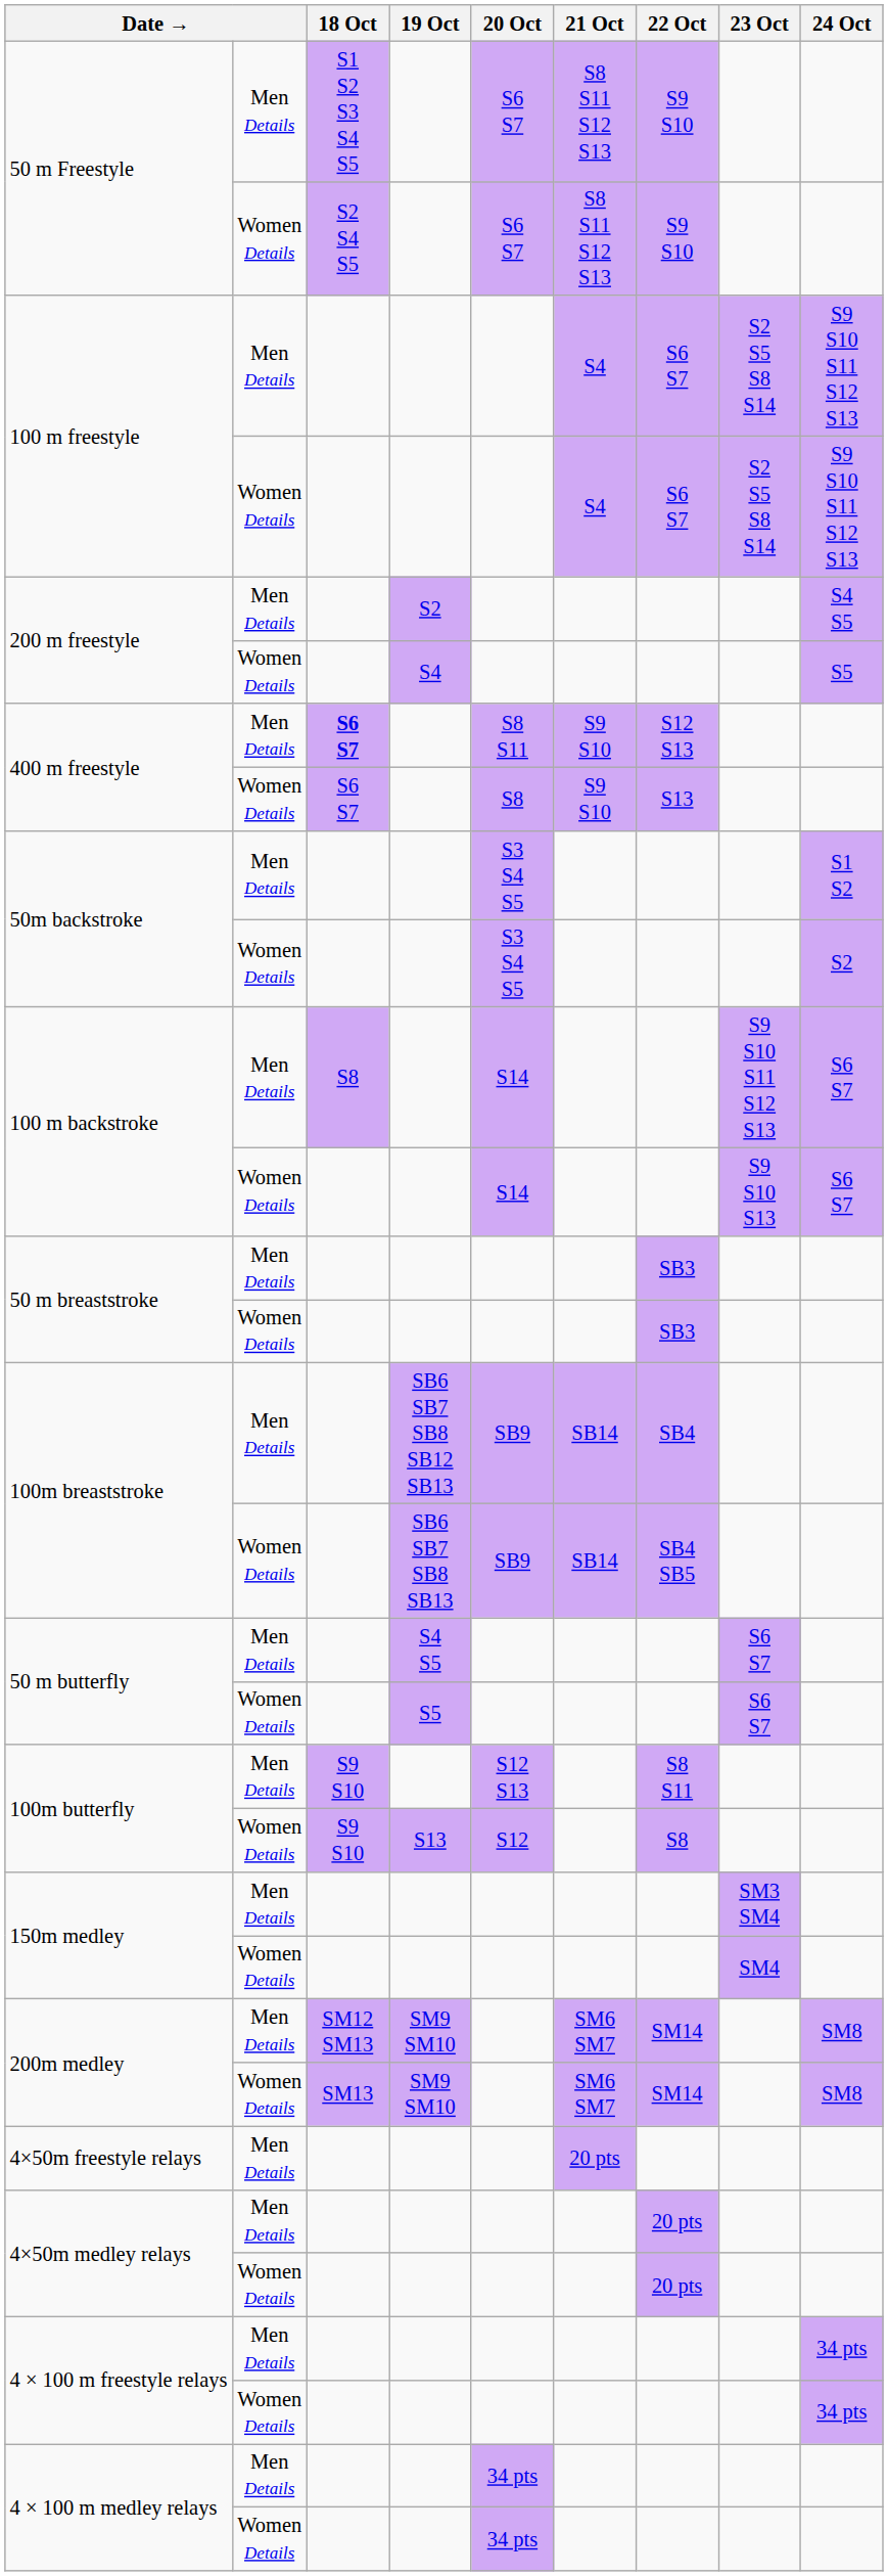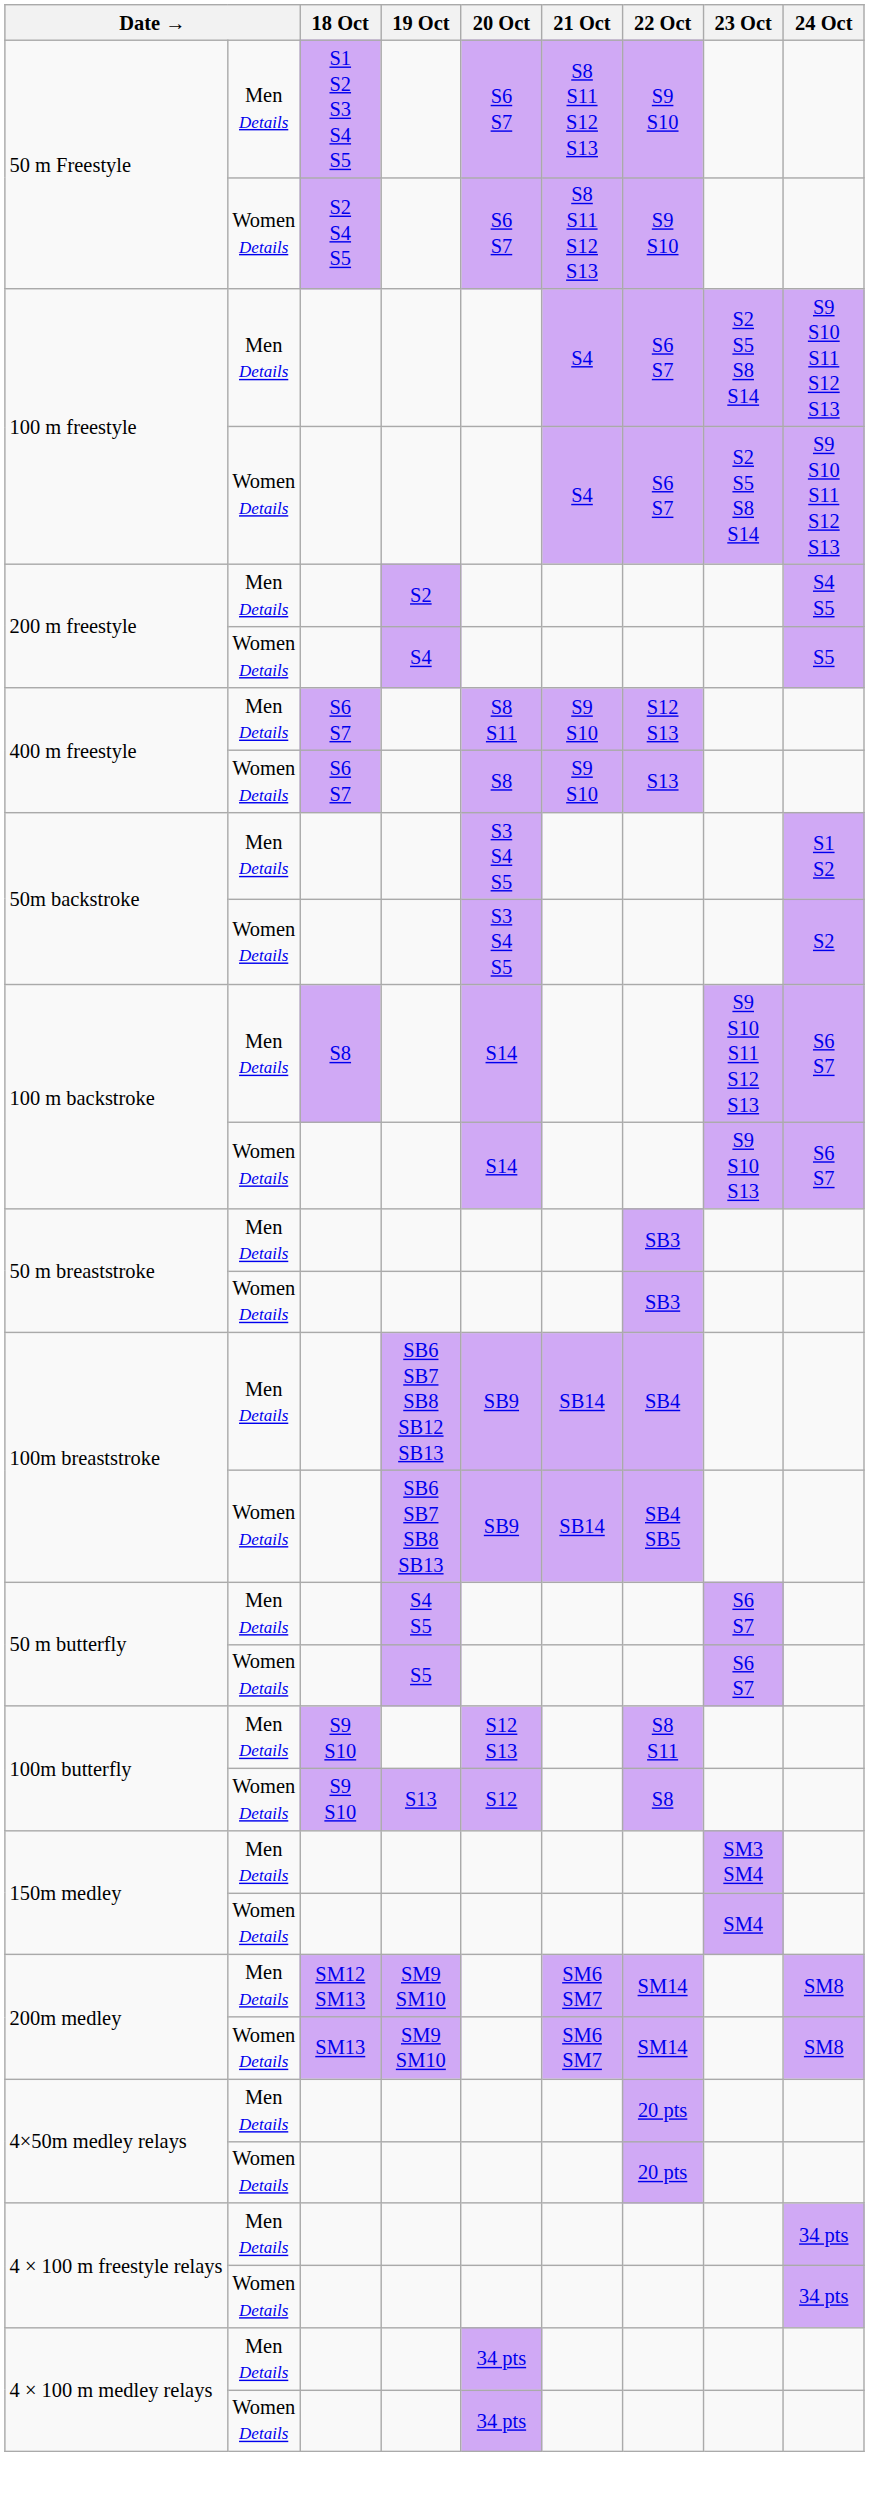 <table class="wikitable" style="margin:0.5em auto; font-size:90%; line-height:1.25em;">
 <tr align="center">
 <th colspan="2">Date →</th>
 <th width="50px">18 Oct</th>
 <th width="50px">19 Oct</th>
 <th width="50px">20 Oct</th>
 <th width="50px">21 Oct</th>
 <th width="50px">22 Oct</th>
 <th width="50px">23 Oct</th>
 <th width="50px">24 Oct</th>
 </tr>
 <tr align="center">
 <td align="left" rowspan="2">50 m Freestyle</td>
 <td>Men<br><small><em><a href='#'>Details</a></em></small></td>
 <td bgcolor="#D0A9F5"><a href='#'>S1</a><br><a href='#'>S2</a><br><a href='#'>S3</a><br><a href='#'>S4</a><br><a href='#'>S5</a></td>
 <td></td>
 <td bgcolor="#D0A9F5"><a href='#'>S6</a><br><a href='#'>S7</a></td>
 <td bgcolor="#D0A9F5"><a href='#'>S8</a><br><a href='#'>S11</a><br><a href='#'>S12</a><br><a href='#'>S13</a></td>
 <td bgcolor="#D0A9F5"><a href='#'>S9</a><br><a href='#'>S10</a></td>
 <td></td>
 <td></td>
 </tr>
 <tr align="center">
 <td>Women<br><small><em><a href='#'>Details</a></em></small></td>
 <td bgcolor="#D0A9F5"><a href='#'>S2</a><br><a href='#'>S4</a><br><a href='#'>S5</a></td>
 <td></td>
 <td bgcolor="#D0A9F5"><a href='#'>S6</a><br><a href='#'>S7</a></td>
 <td bgcolor="#D0A9F5"><a href='#'>S8</a><br><a href='#'>S11</a><br><a href='#'>S12</a><br><a href='#'>S13</a></td>
 <td bgcolor="#D0A9F5"><a href='#'>S9</a><br><a href='#'>S10</a></td>
 <td></td>
 <td></td>
 </tr>
 <tr align="center">
 <td align="left" rowspan="2">100 m freestyle</td>
 <td>Men<br><small><em><a href='#'>Details</a></em></small></td>
 <td></td>
 <td></td>
 <td></td>
 <td bgcolor="#D0A9F5"><a href='#'>S4</a></td>
 <td bgcolor="#D0A9F5"><a href='#'>S6</a><br><a href='#'>S7</a></td>
 <td bgcolor="#D0A9F5"><a href='#'>S2</a><br><a href='#'>S5</a><br><a href='#'>S8</a><br><a href='#'>S14</a></td>
 <td bgcolor="#D0A9F5"><a href='#'>S9</a><br><a href='#'>S10</a><br><a href='#'>S11</a><br><a href='#'>S12</a><br><a href='#'>S13</a></td>
 </tr>
 <tr align="center">
 <td>Women<br><small><em><a href='#'>Details</a></em></small></td>
 <td></td>
 <td></td>
 <td></td>
 <td bgcolor="#D0A9F5"><a href='#'>S4</a></td>
 <td bgcolor="#D0A9F5"><a href='#'>S6</a><br><a href='#'>S7</a></td>
 <td bgcolor="#D0A9F5"><a href='#'>S2</a><br><a href='#'>S5</a><br><a href='#'>S8</a><br><a href='#'>S14</a></td>
 <td bgcolor="#D0A9F5"><a href='#'>S9</a><br><a href='#'>S10</a><br><a href='#'>S11</a><br><a href='#'>S12</a><br><a href='#'>S13</a></td>
 </tr>
 <tr align="center">
 <td align="left" rowspan="2">200 m freestyle</td>
 <td>Men<br><small><em><a href='#'>Details</a></em></small></td>
 <td></td>
 <td bgcolor="#D0A9F5"><a href='#'>S2</a></td>
 <td></td>
 <td></td>
 <td></td>
 <td></td>
 <td bgcolor="#D0A9F5"><a href='#'>S4</a><br><a href='#'>S5</a></td>
 </tr>
 <tr align="center">
 <td>Women<br><small><em><a href='#'>Details</a></em></small></td>
 <td></td>
 <td bgcolor="#D0A9F5"><a href='#'>S4</a></td>
 <td></td>
 <td></td>
 <td></td>
 <td></td>
 <td bgcolor="#D0A9F5"><a href='#'>S5</a></td>
 </tr>
 <tr align="center">
 <td align="left" rowspan="2">400 m freestyle</td>
 <td>Men<br><small><em><a href='#'>Details</a></em></small></td>
-<td bgcolor="#D0A9F5"><strong><a href='#'>S6</a><br><a href='#'>S7</a></strong></td>
+<td bgcolor="#D0A9F5"><a href='#'>S6</a><br><a href='#'>S7</a></td>
 <td></td>
 <td bgcolor="#D0A9F5"><a href='#'>S8</a><br><a href='#'>S11</a></td>
 <td bgcolor="#D0A9F5"><a href='#'>S9</a><br><a href='#'>S10</a></td>
 <td bgcolor="#D0A9F5"><a href='#'>S12</a><br><a href='#'>S13</a></td>
 <td></td>
 <td></td>
 </tr>
 <tr align="center">
 <td>Women<br><small><em><a href='#'>Details</a></em></small></td>
 <td bgcolor="#D0A9F5"><a href='#'>S6</a><br><a href='#'>S7</a></td>
 <td></td>
 <td bgcolor="#D0A9F5"><a href='#'>S8</a></td>
 <td bgcolor="#D0A9F5"><a href='#'>S9</a><br><a href='#'>S10</a></td>
 <td bgcolor="#D0A9F5"><a href='#'>S13</a></td>
 <td></td>
 <td></td>
 </tr>
 <tr align="center">
 <td align="left" rowspan="2">50m backstroke</td>
 <td>Men<br><small><em><a href='#'>Details</a></em></small></td>
 <td></td>
 <td></td>
 <td bgcolor="#D0A9F5"><a href='#'>S3</a><br><a href='#'>S4</a><br><a href='#'>S5</a></td>
 <td></td>
 <td></td>
 <td></td>
 <td bgcolor="#D0A9F5"><a href='#'>S1</a><br><a href='#'>S2</a></td>
 </tr>
 <tr align="center">
 <td>Women<br><small><em><a href='#'>Details</a></em></small></td>
 <td></td>
 <td></td>
 <td bgcolor="#D0A9F5"><a href='#'>S3</a><br><a href='#'>S4</a><br><a href='#'>S5</a></td>
 <td></td>
 <td></td>
 <td></td>
 <td bgcolor="#D0A9F5"><a href='#'>S2</a></td>
 </tr>
 <tr align="center">
 <td align="left" rowspan="2">100 m backstroke</td>
 <td>Men<br><small><em><a href='#'>Details</a></em></small></td>
 <td bgcolor="#D0A9F5"><a href='#'>S8</a></td>
 <td></td>
 <td bgcolor="#D0A9F5"><a href='#'>S14</a></td>
 <td></td>
 <td></td>
 <td bgcolor="#D0A9F5"><a href='#'>S9</a><br><a href='#'>S10</a><br><a href='#'>S11</a><br><a href='#'>S12</a><br><a href='#'>S13</a></td>
 <td bgcolor="#D0A9F5"><a href='#'>S6</a><br><a href='#'>S7</a></td>
 </tr>
 <tr align="center">
 <td>Women<br><small><em><a href='#'>Details</a></em></small></td>
 <td></td>
 <td></td>
 <td bgcolor="#D0A9F5"><a href='#'>S14</a></td>
 <td></td>
 <td></td>
 <td bgcolor="#D0A9F5"><a href='#'>S9</a><br><a href='#'>S10</a><br><a href='#'>S13</a></td>
 <td bgcolor="#D0A9F5"><a href='#'>S6</a><br><a href='#'>S7</a></td>
 </tr>
 <tr align="center">
 <td align="left" rowspan="2">50 m breaststroke</td>
 <td>Men<br><small><em><a href='#'>Details</a></em></small></td>
 <td></td>
 <td></td>
 <td></td>
 <td></td>
 <td bgcolor="#D0A9F5"><a href='#'>SB3</a></td>
 <td></td>
 <td></td>
 </tr>
 <tr align="center">
 <td>Women<br><small><em><a href='#'>Details</a></em></small></td>
 <td></td>
 <td></td>
 <td></td>
 <td></td>
 <td bgcolor="#D0A9F5"><a href='#'>SB3</a></td>
 <td></td>
 <td></td>
 </tr>
 <tr align="center">
 <td align="left" rowspan="2">100m breaststroke</td>
 <td>Men<br><small><em><a href='#'>Details</a></em></small></td>
 <td></td>
 <td bgcolor="#D0A9F5"><a href='#'>SB6</a><br><a href='#'>SB7</a><br><a href='#'>SB8</a><br><a href='#'>SB12</a><br><a href='#'>SB13</a></td>
 <td bgcolor="#D0A9F5"><a href='#'>SB9</a></td>
 <td bgcolor="#D0A9F5"><a href='#'>SB14</a></td>
 <td bgcolor="#D0A9F5"><a href='#'>SB4</a></td>
 <td></td>
 <td></td>
 </tr>
 <tr align="center">
 <td>Women<br><small><em><a href='#'>Details</a></em></small></td>
 <td></td>
 <td bgcolor="#D0A9F5"><a href='#'>SB6</a><br><a href='#'>SB7</a><br><a href='#'>SB8</a><br><a href='#'>SB13</a></td>
 <td bgcolor="#D0A9F5"><a href='#'>SB9</a></td>
 <td bgcolor="#D0A9F5"><a href='#'>SB14</a></td>
 <td bgcolor="#D0A9F5"><a href='#'>SB4</a><br><a href='#'>SB5</a></td>
 <td></td>
 <td></td>
 </tr>
 <tr align="center">
 <td align="left" rowspan="2">50 m butterfly</td>
 <td>Men<br><small><em><a href='#'>Details</a></em></small></td>
 <td></td>
 <td bgcolor="#D0A9F5"><a href='#'>S4</a><br><a href='#'>S5</a></td>
 <td></td>
 <td></td>
 <td></td>
 <td bgcolor="#D0A9F5"><a href='#'>S6</a><br><a href='#'>S7</a></td>
 <td></td>
 </tr>
 <tr align="center">
 <td>Women<br><small><em><a href='#'>Details</a></em></small></td>
 <td></td>
 <td bgcolor="#D0A9F5"><a href='#'>S5</a></td>
 <td></td>
 <td></td>
 <td></td>
 <td bgcolor="#D0A9F5"><a href='#'>S6</a><br><a href='#'>S7</a></td>
 <td></td>
 </tr>
 <tr align="center">
 <td align="left" rowspan="2">100m butterfly</td>
 <td>Men<br><small><em><a href='#'>Details</a></em></small></td>
 <td bgcolor="#D0A9F5"><a href='#'>S9</a><br><a href='#'>S10</a></td>
 <td></td>
 <td bgcolor="#D0A9F5"><a href='#'>S12</a><br><a href='#'>S13</a></td>
 <td></td>
 <td bgcolor="#D0A9F5"><a href='#'>S8</a><br><a href='#'>S11</a></td>
 <td></td>
 <td></td>
 </tr>
 <tr align="center">
 <td>Women<br><small><em><a href='#'>Details</a></em></small></td>
 <td bgcolor="#D0A9F5"><a href='#'>S9</a><br><a href='#'>S10</a></td>
 <td bgcolor="#D0A9F5"><a href='#'>S13</a></td>
 <td bgcolor="#D0A9F5"><a href='#'>S12</a></td>
 <td></td>
 <td bgcolor="#D0A9F5"><a href='#'>S8</a></td>
 <td></td>
 <td></td>
 </tr>
 <tr align="center">
 <td align="left" rowspan="2">150m medley</td>
 <td>Men<br><small><em><a href='#'>Details</a></em></small></td>
 <td></td>
 <td></td>
 <td></td>
 <td></td>
 <td></td>
 <td bgcolor="#D0A9F5"><a href='#'>SM3</a><br><a href='#'>SM4</a></td>
 <td></td>
 </tr>
 <tr align="center">
 <td>Women<br><small><em><a href='#'>Details</a></em></small></td>
 <td></td>
 <td></td>
 <td></td>
 <td></td>
 <td></td>
 <td bgcolor="#D0A9F5"><a href='#'>SM4</a></td>
 <td></td>
 </tr>
 <tr align="center">
 <td align="left" rowspan="2">200m medley</td>
 <td>Men<br><small><em><a href='#'>Details</a></em></small></td>
 <td bgcolor="#D0A9F5"><a href='#'>SM12</a><br><a href='#'>SM13</a></td>
 <td bgcolor="#D0A9F5"><a href='#'>SM9</a><br><a href='#'>SM10</a></td>
 <td></td>
 <td bgcolor="#D0A9F5"><a href='#'>SM6</a><br><a href='#'>SM7</a></td>
 <td bgcolor="#D0A9F5"><a href='#'>SM14</a></td>
 <td></td>
 <td bgcolor="#D0A9F5"><a href='#'>SM8</a></td>
 </tr>
 <tr align="center">
 <td>Women<br><small><em><a href='#'>Details</a></em></small></td>
 <td bgcolor="#D0A9F5"><a href='#'>SM13</a></td>
 <td bgcolor="#D0A9F5"><a href='#'>SM9</a><br><a href='#'>SM10</a></td>
 <td></td>
 <td bgcolor="#D0A9F5"><a href='#'>SM6</a><br><a href='#'>SM7</a></td>
 <td bgcolor="#D0A9F5"><a href='#'>SM14</a></td>
 <td></td>
 <td bgcolor="#D0A9F5"><a href='#'>SM8</a></td>
 </tr>
 <tr align="center">
-<td align="left" rowspan="1">4×50m freestyle relays</td>
-<td>Men<br><small><em><a href='#'>Details</a></em></small></td>
-<td></td>
-<td></td>
-<td></td>
-<td bgcolor="#D0A9F5"><a href='#'>20 pts</a></td>
-<td></td>
-<td></td>
-<td></td>
-</tr>
-<tr align="center">
 <td align="left" rowspan="2">4×50m medley relays</td>
 <td>Men<br><small><em><a href='#'>Details</a></em></small></td>
 <td></td>
 <td></td>
 <td></td>
 <td></td>
 <td bgcolor="#D0A9F5"><a href='#'>20 pts</a></td>
 <td></td>
 <td></td>
 </tr>
 <tr align="center">
 <td>Women<br><small><em><a href='#'>Details</a></em></small></td>
 <td></td>
 <td></td>
 <td></td>
 <td></td>
 <td bgcolor="#D0A9F5"><a href='#'>20 pts</a></td>
 <td></td>
 <td></td>
 </tr>
 <tr align="center">
 <td align="left" rowspan="2">4 × 100 m freestyle relays</td>
 <td>Men<br><small><em><a href='#'>Details</a></em></small></td>
 <td></td>
 <td></td>
 <td></td>
 <td></td>
 <td></td>
 <td></td>
 <td bgcolor="#D0A9F5"><a href='#'>34 pts</a></td>
 </tr>
 <tr align="center">
 <td>Women<br><small><em><a href='#'>Details</a></em></small></td>
 <td></td>
 <td></td>
 <td></td>
 <td></td>
 <td></td>
 <td></td>
 <td bgcolor="#D0A9F5"><a href='#'>34 pts</a></td>
 </tr>
 <tr align="center">
 <td align="left" rowspan="2">4 × 100 m medley relays</td>
 <td>Men<br><small><em><a href='#'>Details</a></em></small></td>
 <td></td>
 <td></td>
 <td bgcolor="#D0A9F5"><a href='#'>34 pts</a></td>
 <td></td>
 <td></td>
 <td></td>
 <td></td>
 </tr>
 <tr align="center">
 <td>Women<br><small><em><a href='#'>Details</a></em></small></td>
 <td></td>
 <td></td>
 <td bgcolor="#D0A9F5"><a href='#'>34 pts</a></td>
 <td></td>
 <td></td>
 <td></td>
 <td></td>
 </tr>
 </table>
